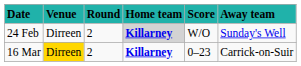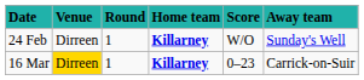 <table class="wikitable" style=" float:left; margin:0.5em auto; font-size:95%">
 <tr bgcolor="#20B2AA">
 <td><strong>Date</strong></td>
 <td><strong>Venue</strong></td>
 <td><strong>Round</strong></td>
 <td><strong>Home team</strong></td>
 <td><strong>Score</strong></td>
 <td><strong>Away team</strong></td>
 </tr>
 <tr>
 <td>24 Feb</td>
 <td>Dirreen</td>
-<td>2</td>
-<td style="background: lightgrey;"><strong><a href='#'>Killarney</a></strong></td>
+<td>1</td>
+<td><strong><a href='#'>Killarney</a></strong></td>
 <td>W/O</td>
 <td><a href='#'>Sunday's Well</a></td>
 </tr>
 <tr>
 <td>16 Mar</td>
 <td style="background: gold;">Dirreen</td>
-<td>2</td>
+<td>1</td>
 <td><strong><a href='#'>Killarney</a></strong></td>
 <td>0–23</td>
 <td>Carrick-on-Suir</td>
 </tr>
 </table>
